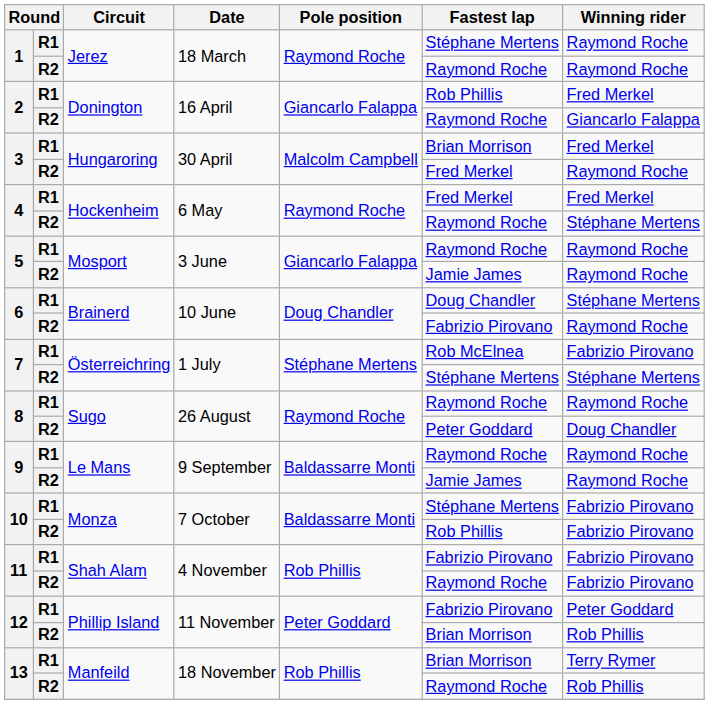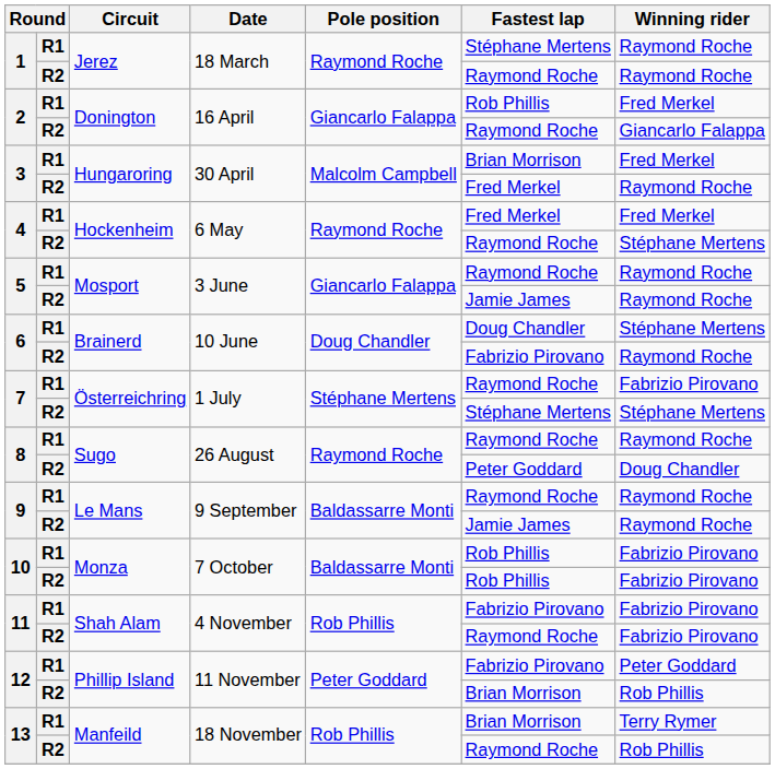 <table class="wikitable" style="font-size: 85%">
 <tr>
 <th colspan=2>Round</th>
 <th>Circuit</th>
 <th>Date</th>
 <th>Pole position</th>
 <th>Fastest lap</th>
 <th>Winning rider</th>
 </tr>
 <tr>
 <th rowspan=2>1</th>
 <th>R1</th>
 <td rowspan=2> <a href='#'>Jerez</a></td>
 <td rowspan=2>18 March</td>
 <td rowspan=2> <a href='#'>Raymond Roche</a></td>
 <td> <a href='#'>Stéphane Mertens</a></td>
 <td> <a href='#'>Raymond Roche</a></td>
 </tr>
 <tr>
 <th>R2</th>
 <td> <a href='#'>Raymond Roche</a></td>
 <td> <a href='#'>Raymond Roche</a></td>
 </tr>
 <tr>
 <th rowspan=2>2</th>
 <th>R1</th>
 <td rowspan=2> <a href='#'>Donington</a></td>
 <td rowspan=2>16 April</td>
 <td rowspan=2> <a href='#'>Giancarlo Falappa</a></td>
 <td> <a href='#'>Rob Phillis</a></td>
 <td> <a href='#'>Fred Merkel</a></td>
 </tr>
 <tr>
 <th>R2</th>
 <td> <a href='#'>Raymond Roche</a></td>
 <td> <a href='#'>Giancarlo Falappa</a></td>
 </tr>
 <tr>
 <th rowspan=2>3</th>
 <th>R1</th>
 <td rowspan=2> <a href='#'>Hungaroring</a></td>
 <td rowspan=2>30 April</td>
 <td rowspan=2> <a href='#'>Malcolm Campbell</a></td>
 <td> <a href='#'>Brian Morrison</a></td>
 <td> <a href='#'>Fred Merkel</a></td>
 </tr>
 <tr>
 <th>R2</th>
 <td> <a href='#'>Fred Merkel</a></td>
 <td> <a href='#'>Raymond Roche</a></td>
 </tr>
 <tr>
 <th rowspan=2>4</th>
 <th>R1</th>
 <td rowspan=2> <a href='#'>Hockenheim</a></td>
 <td rowspan=2>6 May</td>
 <td rowspan=2> <a href='#'>Raymond Roche</a></td>
 <td> <a href='#'>Fred Merkel</a></td>
 <td> <a href='#'>Fred Merkel</a></td>
 </tr>
 <tr>
 <th>R2</th>
 <td> <a href='#'>Raymond Roche</a></td>
 <td> <a href='#'>Stéphane Mertens</a></td>
 </tr>
 <tr>
 <th rowspan=2>5</th>
 <th>R1</th>
 <td rowspan=2> <a href='#'>Mosport</a></td>
 <td rowspan=2>3 June</td>
 <td rowspan=2> <a href='#'>Giancarlo Falappa</a></td>
 <td> <a href='#'>Raymond Roche</a></td>
 <td> <a href='#'>Raymond Roche</a></td>
 </tr>
 <tr>
 <th>R2</th>
 <td> <a href='#'>Jamie James</a></td>
 <td> <a href='#'>Raymond Roche</a></td>
 </tr>
 <tr>
 <th rowspan=2>6</th>
 <th>R1</th>
 <td rowspan=2> <a href='#'>Brainerd</a></td>
 <td rowspan=2>10 June</td>
 <td rowspan=2> <a href='#'>Doug Chandler</a></td>
 <td> <a href='#'>Doug Chandler</a></td>
 <td> <a href='#'>Stéphane Mertens</a></td>
 </tr>
 <tr>
 <th>R2</th>
 <td> <a href='#'>Fabrizio Pirovano</a></td>
 <td> <a href='#'>Raymond Roche</a></td>
 </tr>
 <tr>
 <th rowspan=2>7</th>
 <th>R1</th>
 <td rowspan=2> <a href='#'>Österreichring</a></td>
 <td rowspan=2>1 July</td>
 <td rowspan=2> <a href='#'>Stéphane Mertens</a></td>
-<td> <a href='#'>Rob McElnea</a></td>
+<td> <a href='#'>Raymond Roche</a></td>
 <td> <a href='#'>Fabrizio Pirovano</a></td>
 </tr>
 <tr>
 <th>R2</th>
 <td> <a href='#'>Stéphane Mertens</a></td>
 <td> <a href='#'>Stéphane Mertens</a></td>
 </tr>
 <tr>
 <th rowspan=2>8</th>
 <th>R1</th>
 <td rowspan=2> <a href='#'>Sugo</a></td>
 <td rowspan=2>26 August</td>
 <td rowspan=2> <a href='#'>Raymond Roche</a></td>
 <td> <a href='#'>Raymond Roche</a></td>
 <td> <a href='#'>Raymond Roche</a></td>
 </tr>
 <tr>
 <th>R2</th>
 <td> <a href='#'>Peter Goddard</a></td>
 <td> <a href='#'>Doug Chandler</a></td>
 </tr>
 <tr>
 <th rowspan=2>9</th>
 <th>R1</th>
 <td rowspan=2> <a href='#'>Le Mans</a></td>
 <td rowspan=2>9 September</td>
 <td rowspan=2> <a href='#'>Baldassarre Monti</a></td>
 <td> <a href='#'>Raymond Roche</a></td>
 <td> <a href='#'>Raymond Roche</a></td>
 </tr>
 <tr>
 <th>R2</th>
 <td> <a href='#'>Jamie James</a></td>
 <td> <a href='#'>Raymond Roche</a></td>
 </tr>
 <tr>
 <th rowspan=2>10</th>
 <th>R1</th>
 <td rowspan=2> <a href='#'>Monza</a></td>
 <td rowspan=2>7 October</td>
 <td rowspan=2> <a href='#'>Baldassarre Monti</a></td>
-<td> <a href='#'>Stéphane Mertens</a></td>
+<td> <a href='#'>Rob Phillis</a></td>
 <td> <a href='#'>Fabrizio Pirovano</a></td>
 </tr>
 <tr>
 <th>R2</th>
 <td> <a href='#'>Rob Phillis</a></td>
 <td> <a href='#'>Fabrizio Pirovano</a></td>
 </tr>
 <tr>
 <th rowspan=2>11</th>
 <th>R1</th>
 <td rowspan=2> <a href='#'>Shah Alam</a></td>
 <td rowspan=2>4 November</td>
 <td rowspan=2> <a href='#'>Rob Phillis</a></td>
 <td> <a href='#'>Fabrizio Pirovano</a></td>
 <td> <a href='#'>Fabrizio Pirovano</a></td>
 </tr>
 <tr>
 <th>R2</th>
 <td> <a href='#'>Raymond Roche</a></td>
 <td> <a href='#'>Fabrizio Pirovano</a></td>
 </tr>
 <tr>
 <th rowspan=2>12</th>
 <th>R1</th>
 <td rowspan=2> <a href='#'>Phillip Island</a></td>
 <td rowspan=2>11 November</td>
 <td rowspan=2> <a href='#'>Peter Goddard</a></td>
 <td> <a href='#'>Fabrizio Pirovano</a></td>
 <td> <a href='#'>Peter Goddard</a></td>
 </tr>
 <tr>
 <th>R2</th>
 <td> <a href='#'>Brian Morrison</a></td>
 <td> <a href='#'>Rob Phillis</a></td>
 </tr>
 <tr>
 <th rowspan=2>13</th>
 <th>R1</th>
 <td rowspan=2> <a href='#'>Manfeild</a></td>
 <td rowspan=2>18 November</td>
 <td rowspan=2> <a href='#'>Rob Phillis</a></td>
 <td> <a href='#'>Brian Morrison</a></td>
 <td> <a href='#'>Terry Rymer</a></td>
 </tr>
 <tr>
 <th>R2</th>
 <td> <a href='#'>Raymond Roche</a></td>
 <td> <a href='#'>Rob Phillis</a></td>
 </tr>
 <tr>
 </tr>
 </table>
